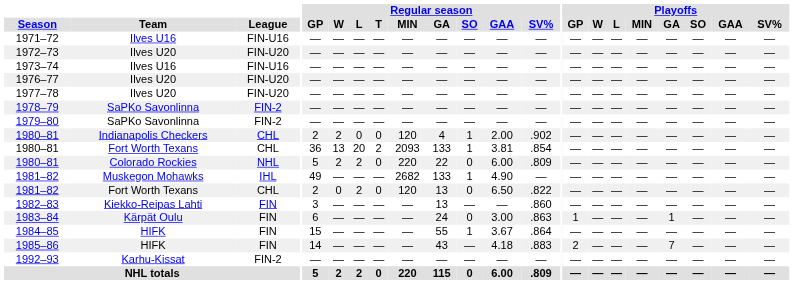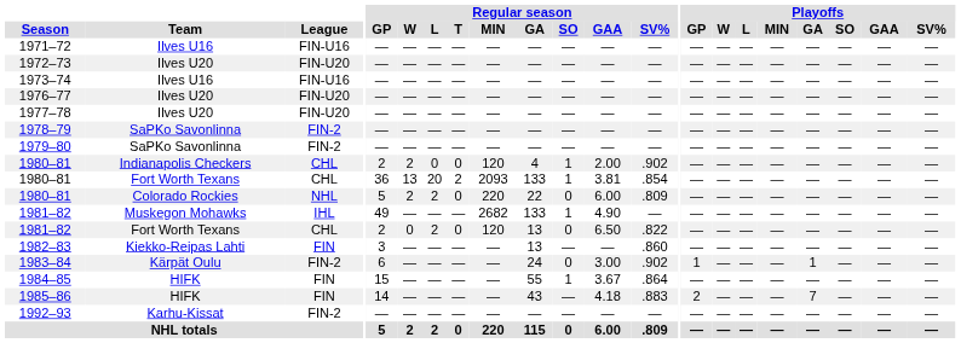 <table border="0" cellpadding="1" cellspacing="0" style="width:90%; text-align:center;">
 <tr bgcolor="#e0e0e0">
 <th colspan="3" bgcolor="#ffffff"></th>
 <th rowspan="99" bgcolor="#ffffff"></th>
 <th colspan="9" bgcolor="#e0e0e0"><a href='#'>Regular season</a></th>
 <th rowspan="99" bgcolor="#ffffff"></th>
 <th colspan="8" bgcolor="#e0e0e0"><a href='#'>Playoffs</a></th>
 </tr>
 <tr bgcolor="#e0e0e0">
 <th><a href='#'>Season</a></th>
 <th>Team</th>
 <th>League</th>
 <th>GP</th>
 <th>W</th>
 <th>L</th>
 <th>T</th>
 <th>MIN</th>
 <th>GA</th>
 <th><a href='#'>SO</a></th>
 <th><a href='#'>GAA</a></th>
 <th><a href='#'>SV%</a></th>
 <th>GP</th>
 <th>W</th>
 <th>L</th>
 <th>MIN</th>
 <th>GA</th>
 <th>SO</th>
 <th>GAA</th>
 <th>SV%</th>
 </tr>
 <tr>
 <td>1971–72</td>
 <td><a href='#'>Ilves U16</a></td>
 <td>FIN-U16</td>
 <td>—</td>
 <td>—</td>
 <td>—</td>
 <td>—</td>
 <td>—</td>
 <td>—</td>
 <td>—</td>
 <td>—</td>
 <td>—</td>
 <td>—</td>
 <td>—</td>
 <td>—</td>
 <td>—</td>
 <td>—</td>
 <td>—</td>
 <td>—</td>
 <td>—</td>
 </tr>
 <tr bgcolor="#f0f0f0">
 <td>1972–73</td>
 <td>Ilves U20</td>
 <td>FIN-U20</td>
 <td>—</td>
 <td>—</td>
 <td>—</td>
 <td>—</td>
 <td>—</td>
 <td>—</td>
 <td>—</td>
 <td>—</td>
 <td>—</td>
 <td>—</td>
 <td>—</td>
 <td>—</td>
 <td>—</td>
 <td>—</td>
 <td>—</td>
 <td>—</td>
 <td>—</td>
 </tr>
 <tr>
 <td>1973–74</td>
 <td>Ilves U16</td>
 <td>FIN-U16</td>
 <td>—</td>
 <td>—</td>
 <td>—</td>
 <td>—</td>
 <td>—</td>
 <td>—</td>
 <td>—</td>
 <td>—</td>
 <td>—</td>
 <td>—</td>
 <td>—</td>
 <td>—</td>
 <td>—</td>
 <td>—</td>
 <td>—</td>
 <td>—</td>
 <td>—</td>
 </tr>
 <tr bgcolor="#f0f0f0">
 <td>1976–77</td>
 <td>Ilves U20</td>
 <td>FIN-U20</td>
 <td>—</td>
 <td>—</td>
 <td>—</td>
 <td>—</td>
 <td>—</td>
 <td>—</td>
 <td>—</td>
 <td>—</td>
 <td>—</td>
 <td>—</td>
 <td>—</td>
 <td>—</td>
 <td>—</td>
 <td>—</td>
 <td>—</td>
 <td>—</td>
 <td>—</td>
 </tr>
 <tr>
 <td>1977–78</td>
 <td>Ilves U20</td>
 <td>FIN-U20</td>
 <td>—</td>
 <td>—</td>
 <td>—</td>
 <td>—</td>
 <td>—</td>
 <td>—</td>
 <td>—</td>
 <td>—</td>
 <td>—</td>
 <td>—</td>
 <td>—</td>
 <td>—</td>
 <td>—</td>
 <td>—</td>
 <td>—</td>
 <td>—</td>
 <td>—</td>
 </tr>
 <tr bgcolor="#f0f0f0">
 <td><a href='#'>1978–79</a></td>
 <td><a href='#'>SaPKo Savonlinna</a></td>
 <td><a href='#'>FIN-2</a></td>
 <td>—</td>
 <td>—</td>
 <td>—</td>
 <td>—</td>
 <td>—</td>
 <td>—</td>
 <td>—</td>
 <td>—</td>
 <td>—</td>
 <td>—</td>
 <td>—</td>
 <td>—</td>
 <td>—</td>
 <td>—</td>
 <td>—</td>
 <td>—</td>
 <td>—</td>
 </tr>
 <tr>
 <td><a href='#'>1979–80</a></td>
 <td>SaPKo Savonlinna</td>
 <td>FIN-2</td>
 <td>—</td>
 <td>—</td>
 <td>—</td>
 <td>—</td>
 <td>—</td>
 <td>—</td>
 <td>—</td>
 <td>—</td>
 <td>—</td>
 <td>—</td>
 <td>—</td>
 <td>—</td>
 <td>—</td>
 <td>—</td>
 <td>—</td>
 <td>—</td>
 <td>—</td>
 </tr>
 <tr bgcolor="#f0f0f0">
 <td><a href='#'>1980–81</a></td>
 <td><a href='#'>Indianapolis Checkers</a></td>
 <td><a href='#'>CHL</a></td>
 <td>2</td>
 <td>2</td>
 <td>0</td>
 <td>0</td>
 <td>120</td>
 <td>4</td>
 <td>1</td>
 <td>2.00</td>
 <td>.902</td>
 <td>—</td>
 <td>—</td>
 <td>—</td>
 <td>—</td>
 <td>—</td>
 <td>—</td>
 <td>—</td>
 <td>—</td>
 </tr>
 <tr>
 <td>1980–81</td>
 <td><a href='#'>Fort Worth Texans</a></td>
 <td>CHL</td>
 <td>36</td>
 <td>13</td>
 <td>20</td>
 <td>2</td>
 <td>2093</td>
 <td>133</td>
 <td>1</td>
 <td>3.81</td>
 <td>.854</td>
 <td>—</td>
 <td>—</td>
 <td>—</td>
 <td>—</td>
 <td>—</td>
 <td>—</td>
 <td>—</td>
 <td>—</td>
 </tr>
 <tr bgcolor="#f0f0f0">
 <td><a href='#'>1980–81</a></td>
 <td><a href='#'>Colorado Rockies</a></td>
 <td><a href='#'>NHL</a></td>
 <td>5</td>
 <td>2</td>
 <td>2</td>
 <td>0</td>
 <td>220</td>
 <td>22</td>
 <td>0</td>
 <td>6.00</td>
 <td>.809</td>
 <td>—</td>
 <td>—</td>
 <td>—</td>
 <td>—</td>
 <td>—</td>
 <td>—</td>
 <td>—</td>
 <td>—</td>
 </tr>
 <tr>
 <td><a href='#'>1981–82</a></td>
 <td><a href='#'>Muskegon Mohawks</a></td>
 <td><a href='#'>IHL</a></td>
 <td>49</td>
 <td>—</td>
 <td>—</td>
 <td>—</td>
 <td>2682</td>
 <td>133</td>
 <td>1</td>
 <td>4.90</td>
 <td>—</td>
 <td>—</td>
 <td>—</td>
 <td>—</td>
 <td>—</td>
 <td>—</td>
 <td>—</td>
 <td>—</td>
 <td>—</td>
 </tr>
 <tr bgcolor="#f0f0f0">
 <td><a href='#'>1981–82</a></td>
 <td>Fort Worth Texans</td>
 <td>CHL</td>
 <td>2</td>
 <td>0</td>
 <td>2</td>
 <td>0</td>
 <td>120</td>
 <td>13</td>
 <td>0</td>
 <td>6.50</td>
 <td>.822</td>
 <td>—</td>
 <td>—</td>
 <td>—</td>
 <td>—</td>
 <td>—</td>
 <td>—</td>
 <td>—</td>
 <td>—</td>
 </tr>
 <tr>
 <td><a href='#'>1982–83</a></td>
 <td><a href='#'>Kiekko-Reipas Lahti</a></td>
 <td><a href='#'>FIN</a></td>
 <td>3</td>
 <td>—</td>
 <td>—</td>
 <td>—</td>
 <td>—</td>
 <td>13</td>
 <td>—</td>
 <td>—</td>
 <td>.860</td>
 <td>—</td>
 <td>—</td>
 <td>—</td>
 <td>—</td>
 <td>—</td>
 <td>—</td>
 <td>—</td>
 <td>—</td>
 </tr>
 <tr bgcolor="#f0f0f0">
 <td><a href='#'>1983–84</a></td>
 <td><a href='#'>Kärpät Oulu</a></td>
-<td>FIN</td>
+<td>FIN-2</td>
 <td>6</td>
 <td>—</td>
 <td>—</td>
 <td>—</td>
 <td>—</td>
 <td>24</td>
 <td>0</td>
 <td>3.00</td>
-<td>.863</td>
+<td>.902</td>
 <td>1</td>
 <td>—</td>
 <td>—</td>
 <td>—</td>
 <td>1</td>
 <td>—</td>
 <td>—</td>
 <td>—</td>
 </tr>
 <tr>
 <td><a href='#'>1984–85</a></td>
 <td><a href='#'>HIFK</a></td>
 <td>FIN</td>
 <td>15</td>
 <td>—</td>
 <td>—</td>
 <td>—</td>
 <td>—</td>
 <td>55</td>
 <td>1</td>
 <td>3.67</td>
 <td>.864</td>
 <td>—</td>
 <td>—</td>
 <td>—</td>
 <td>—</td>
 <td>—</td>
 <td>—</td>
 <td>—</td>
 <td>—</td>
 </tr>
 <tr bgcolor="#f0f0f0">
 <td><a href='#'>1985–86</a></td>
 <td>HIFK</td>
 <td>FIN</td>
 <td>14</td>
 <td>—</td>
 <td>—</td>
 <td>—</td>
 <td>—</td>
 <td>43</td>
 <td>—</td>
 <td>4.18</td>
 <td>.883</td>
 <td>2</td>
 <td>—</td>
 <td>—</td>
 <td>—</td>
 <td>7</td>
 <td>—</td>
 <td>—</td>
 <td>—</td>
 </tr>
 <tr>
 <td><a href='#'>1992–93</a></td>
 <td><a href='#'>Karhu-Kissat</a></td>
 <td>FIN-2</td>
 <td>—</td>
 <td>—</td>
 <td>—</td>
 <td>—</td>
 <td>—</td>
 <td>—</td>
 <td>—</td>
 <td>—</td>
 <td>—</td>
 <td>—</td>
 <td>—</td>
 <td>—</td>
 <td>—</td>
 <td>—</td>
 <td>—</td>
 <td>—</td>
 <td>—</td>
 </tr>
 <tr bgcolor="#e0e0e0">
 <th colspan=3>NHL totals</th>
 <th>5</th>
 <th>2</th>
 <th>2</th>
 <th>0</th>
 <th>220</th>
 <th>115</th>
 <th>0</th>
 <th>6.00</th>
 <th>.809</th>
 <th>—</th>
 <th>—</th>
 <th>—</th>
 <th>—</th>
 <th>—</th>
 <th>—</th>
 <th>—</th>
 <th>—</th>
 </tr>
 </table>
